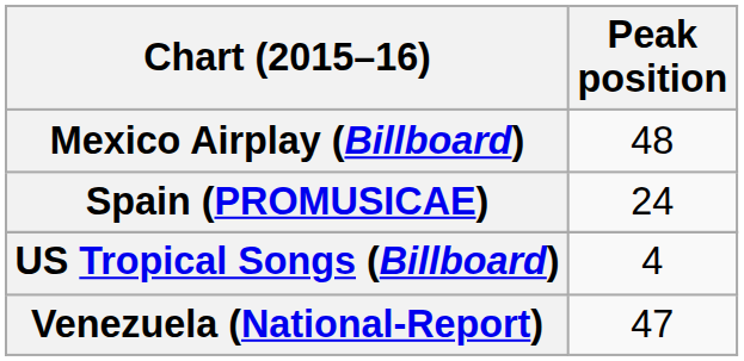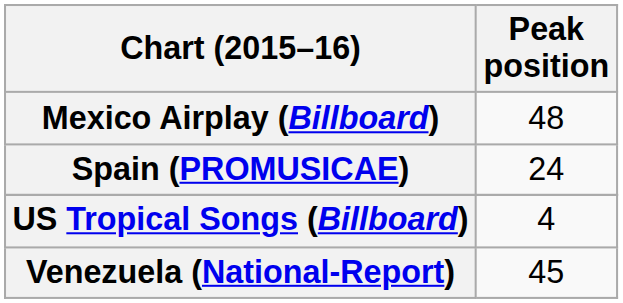 <table class="wikitable sortable plainrowheaders" style="text-align:center">
 <tr>
 <th>Chart (2015–16)</th>
 <th>Peak<br>position</th>
 </tr>
 <tr>
 <th scope="row">Mexico Airplay (<em><a href='#'>Billboard</a></em>)</th>
 <td>48</td>
 </tr>
 <tr>
 <th scope="row">Spain (<a href='#'>PROMUSICAE</a>)<br></th>
 <td>24</td>
 </tr>
 <tr>
 </tr>
 <tr>
 </tr>
 <tr>
 </tr>
 <tr>
 <th scope="row">US <a href='#'>Tropical Songs</a> (<em><a href='#'>Billboard</a></em>)</th>
 <td>4</td>
 </tr>
 <tr>
 <th scope="row">Venezuela (<a href='#'>National-Report</a>)</th>
-<td>47</td>
+<td>45</td>
 </tr>
 </table>
